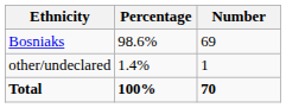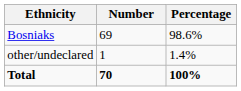 <table class="wikitable">
 <tr>
 <th width="100px">Ethnicity</th>
+<th width="80px">Number</th>
 <th width="80px">Percentage</th>
-<th width="80px">Number</th>
 </tr>
 <tr>
 <td><a href='#'>Bosniaks</a></td>
+<td>69</td>
 <td>98.6%</td>
-<td>69</td>
 </tr>
 <tr>
 <td>other/undeclared</td>
+<td>1</td>
 <td>1.4%</td>
-<td>1</td>
 </tr>
 <tr>
 <td><strong>Total</strong></td>
+<td><strong>70</strong></td>
 <td><strong>100%</strong></td>
-<td><strong>70</strong></td>
 </tr>
 </table>
